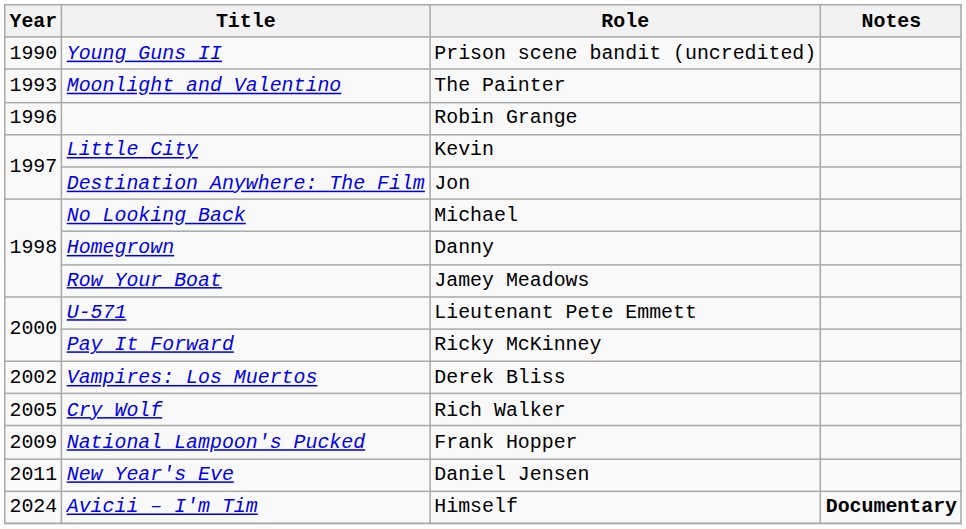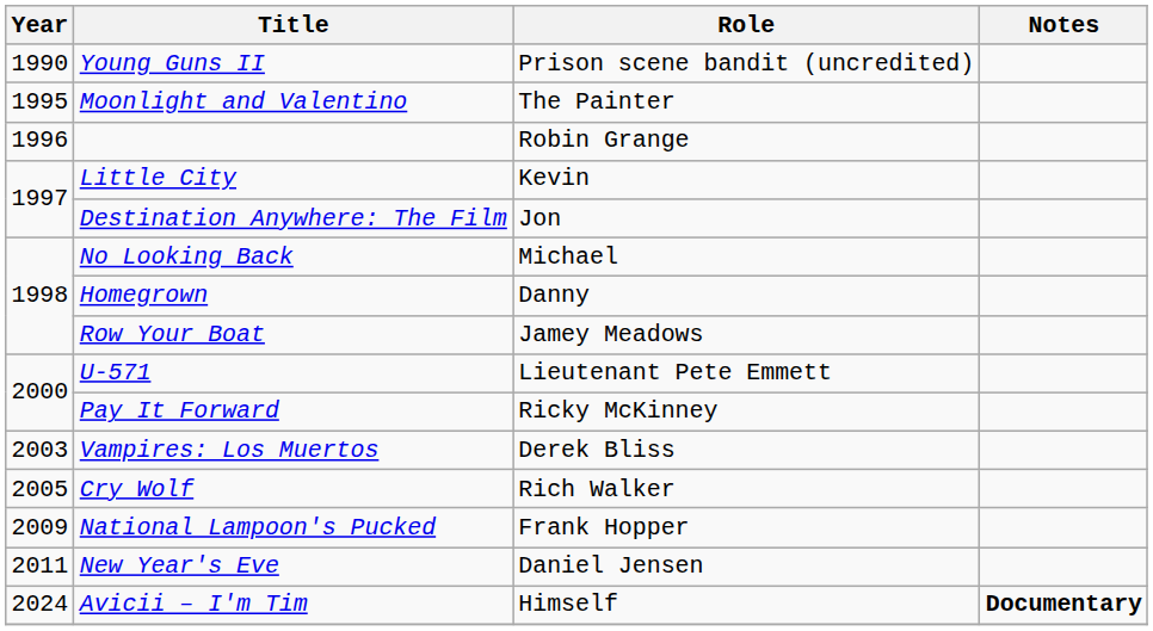 <table class="wikitable sortable">
 <tr>
 <th>Year</th>
 <th>Title</th>
 <th>Role</th>
 <th>Notes</th>
 </tr>
 <tr>
 <td>1990</td>
 <td><em><a href='#'>Young Guns II</a></em></td>
 <td>Prison scene bandit (uncredited)</td>
 <td></td>
 </tr>
 <tr>
-<td>1993</td>
+<td>1995</td>
 <td><em><a href='#'>Moonlight and Valentino</a></em></td>
 <td>The Painter</td>
 <td></td>
 </tr>
 <tr>
 <td>1996</td>
 <td><em></em></td>
 <td>Robin Grange</td>
 <td></td>
 </tr>
 <tr>
 <td rowspan="2">1997</td>
 <td><em><a href='#'>Little City</a></em></td>
 <td>Kevin</td>
 <td></td>
 </tr>
 <tr>
 <td><em><a href='#'>Destination Anywhere: The Film</a></em></td>
 <td>Jon</td>
 <td></td>
 </tr>
 <tr>
 <td rowspan="3">1998</td>
 <td><em><a href='#'>No Looking Back</a></em></td>
 <td>Michael</td>
 <td></td>
 </tr>
 <tr>
 <td><em><a href='#'>Homegrown</a></em></td>
 <td>Danny</td>
 <td></td>
 </tr>
 <tr>
 <td><em><a href='#'>Row Your Boat</a></em></td>
 <td>Jamey Meadows</td>
 <td></td>
 </tr>
 <tr>
 <td rowspan="2">2000</td>
 <td><em><a href='#'>U-571</a></em></td>
 <td>Lieutenant Pete Emmett</td>
 <td></td>
 </tr>
 <tr>
 <td><em><a href='#'>Pay It Forward</a></em></td>
 <td>Ricky McKinney</td>
 <td></td>
 </tr>
 <tr>
-<td>2002</td>
+<td>2003</td>
 <td><em><a href='#'>Vampires: Los Muertos</a></em></td>
 <td>Derek Bliss</td>
 <td></td>
 </tr>
 <tr>
 <td>2005</td>
 <td><em><a href='#'>Cry Wolf</a></em></td>
 <td>Rich Walker</td>
 <td></td>
 </tr>
 <tr>
 <td>2009</td>
 <td><em><a href='#'>National Lampoon's Pucked</a></em></td>
 <td>Frank Hopper</td>
 <td></td>
 </tr>
 <tr>
 <td>2011</td>
 <td><em><a href='#'>New Year's Eve</a></em></td>
 <td>Daniel Jensen</td>
 <td></td>
 </tr>
 <tr>
 <td>2024</td>
 <td><em><a href='#'>Avicii – I'm Tim</a></em></td>
 <td>Himself</td>
 <td><strong>Documentary</strong></td>
 </tr>
 <tr>
 </tr>
 </table>
